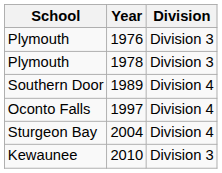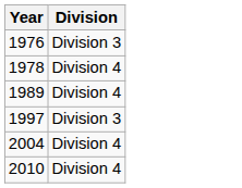 <table class="wikitable">
 <tr>
-<th>School</th>
 <th>Year</th>
 <th>Division</th>
 </tr>
 <tr>
-<td>Plymouth</td>
 <td>1976</td>
 <td>Division 3</td>
 </tr>
 <tr>
-<td>Plymouth</td>
 <td>1978</td>
-<td>Division 3</td>
+<td>Division 4</td>
 </tr>
 <tr>
-<td>Southern Door</td>
 <td>1989</td>
 <td>Division 4</td>
 </tr>
 <tr>
-<td>Oconto Falls</td>
 <td>1997</td>
-<td>Division 4</td>
+<td>Division 3</td>
 </tr>
 <tr>
-<td>Sturgeon Bay</td>
 <td>2004</td>
 <td>Division 4</td>
 </tr>
 <tr>
-<td>Kewaunee</td>
 <td>2010</td>
-<td>Division 3</td>
+<td>Division 4</td>
 </tr>
 </table>
